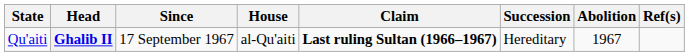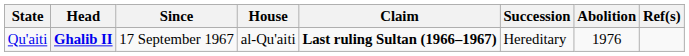 <table class="wikitable sortable">
 <tr>
 <th>State</th>
 <th>Head</th>
 <th>Since</th>
 <th>House</th>
 <th>Claim</th>
 <th>Succession</th>
 <th>Abolition</th>
 <th>Ref(s)</th>
 </tr>
 <tr>
 <td> <a href='#'>Qu'aiti</a></td>
 <th scope="row"><a href='#'>Ghalib II</a></th>
 <td>17 September 1967</td>
 <td>al-Qu'aiti</td>
 <td><strong>Last ruling Sultan (1966–1967)</strong></td>
 <td>Hereditary</td>
-<td style="text-align:center;">1967</td>
+<td style="text-align:center;">1976</td>
 <td style="text-align:center;"></td>
 </tr>
 </table>
